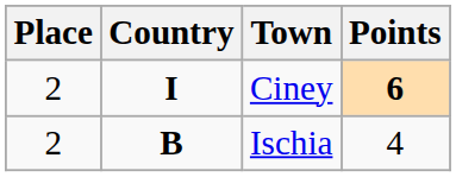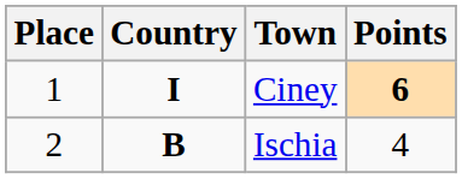 <table class="wikitable sortable">
 <tr>
 <th>Place</th>
 <th>Country</th>
 <th>Town</th>
 <th>Points</th>
 </tr>
 <tr>
-<td align="center">2</td>
+<td align="center">1</td>
 <td align="center"><strong>I</strong></td>
 <td><a href='#'>Ciney</a></td>
 <td align="center" style="font-weight:bold; background:NavajoWhite;">6</td>
 </tr>
 <tr>
 <td align="center">2</td>
 <td align="center"><strong>B</strong></td>
 <td><a href='#'>Ischia</a></td>
 <td align="center">4</td>
 </tr>
 </table>
